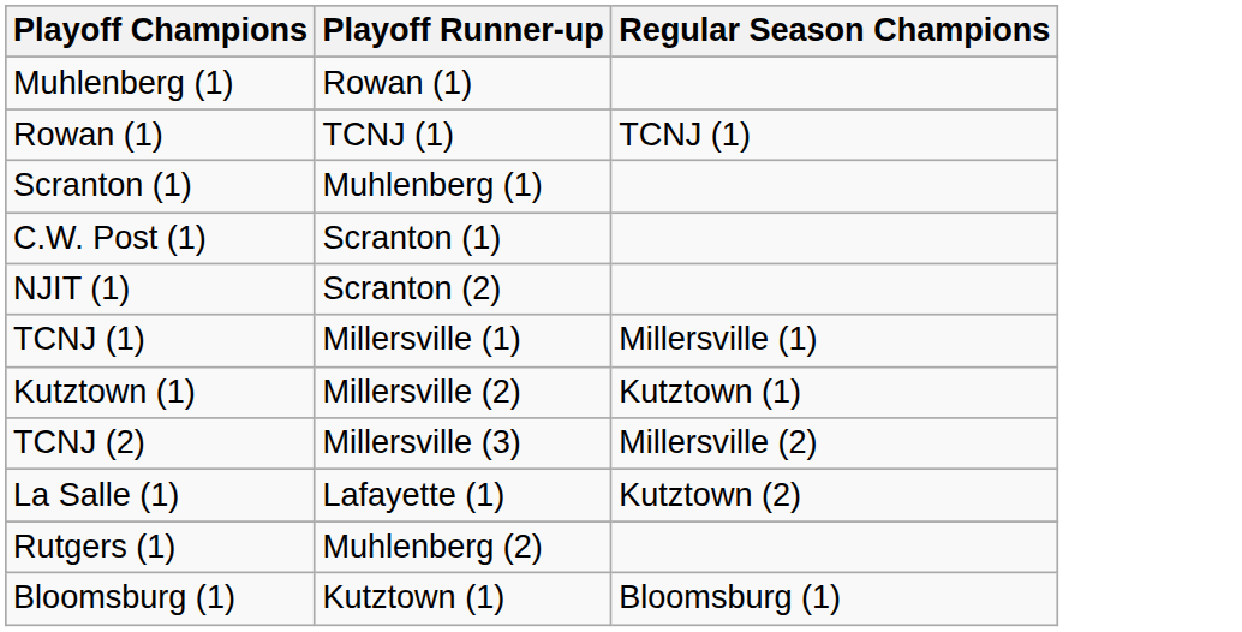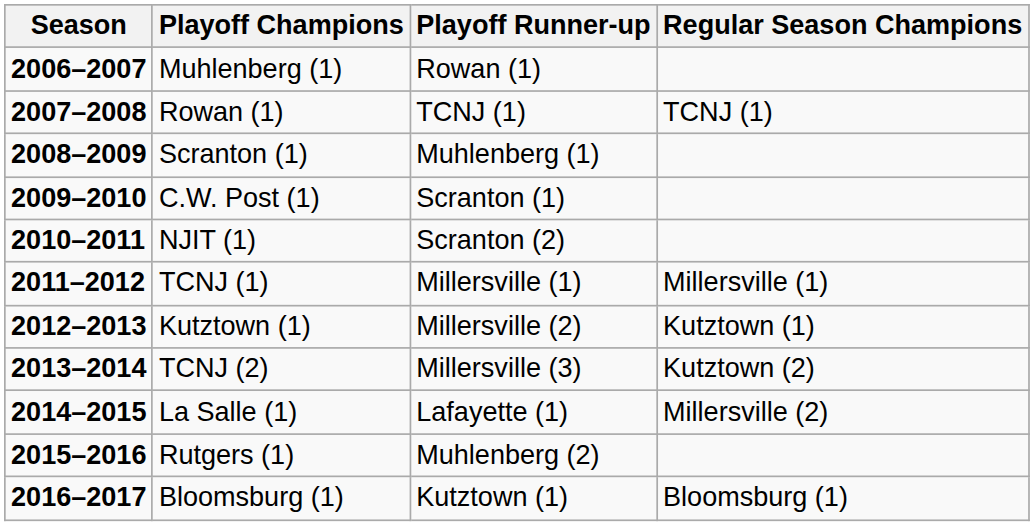 <table class="wikitable">
 <tr>
+<th>Season</th>
 <th>Playoff Champions</th>
 <th>Playoff Runner-up</th>
 <th>Regular Season Champions</th>
 </tr>
 <tr>
+<td><strong>2006–2007</strong></td>
 <td>Muhlenberg (1)</td>
 <td>Rowan (1)</td>
 <td></td>
 </tr>
 <tr>
+<td><strong>2007–2008</strong></td>
 <td>Rowan (1)</td>
 <td>TCNJ (1)</td>
 <td>TCNJ (1)</td>
 </tr>
 <tr>
+<td><strong>2008–2009</strong></td>
 <td>Scranton (1)</td>
 <td>Muhlenberg (1)</td>
 <td></td>
 </tr>
 <tr>
+<td><strong>2009–2010</strong></td>
 <td>C.W. Post (1)</td>
 <td>Scranton (1)</td>
 <td></td>
 </tr>
 <tr>
+<td><strong>2010–2011</strong></td>
 <td>NJIT (1)</td>
 <td>Scranton (2)</td>
 <td></td>
 </tr>
 <tr>
+<td><strong>2011–2012</strong></td>
 <td>TCNJ (1)</td>
 <td>Millersville (1)</td>
 <td>Millersville (1)</td>
 </tr>
 <tr>
+<td><strong>2012–2013</strong></td>
 <td>Kutztown (1)</td>
 <td>Millersville (2)</td>
 <td>Kutztown (1)</td>
 </tr>
 <tr>
+<td><strong>2013–2014</strong></td>
 <td>TCNJ (2)</td>
 <td>Millersville (3)</td>
+<td>Kutztown (2)</td>
+</tr>
+<tr>
+<td><strong>2014–2015</strong></td>
+<td>La Salle (1)</td>
+<td>Lafayette (1)</td>
 <td>Millersville (2)</td>
 </tr>
 <tr>
-<td>La Salle (1)</td>
-<td>Lafayette (1)</td>
-<td>Kutztown (2)</td>
-</tr>
-<tr>
+<td><strong>2015–2016</strong></td>
 <td>Rutgers (1)</td>
 <td>Muhlenberg (2)</td>
 <td></td>
 </tr>
 <tr>
+<td><strong>2016–2017</strong></td>
 <td>Bloomsburg (1)</td>
 <td>Kutztown (1)</td>
 <td>Bloomsburg (1)</td>
 </tr>
 </table>
